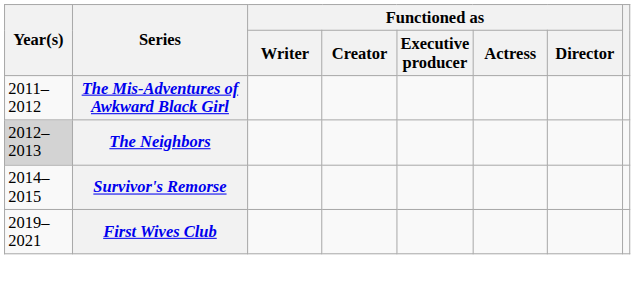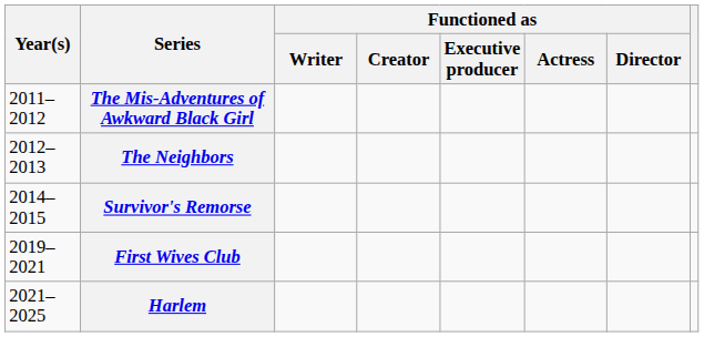 <table class="wikitable plainrowheaders sortable">
 <tr>
 <th rowspan="2">Year(s)</th>
 <th rowspan="2">Series</th>
 <th colspan="5">Functioned as</th>
 <th rowspan="2"; class="unsortable"></th>
 </tr>
 <tr>
 <th style="width:65px;">Writer</th>
 <th style="width:65px;">Creator</th>
 <th style="width:65px;">Executive producer</th>
 <th style="width:65px;">Actress</th>
 <th style="width:65px;">Director</th>
 </tr>
 <tr>
 <td>2011–2012</td>
 <th scope="row"><em><a href='#'>The Mis-Adventures of Awkward Black Girl</a></em></th>
 <td></td>
 <td></td>
 <td></td>
 <td></td>
 <td></td>
 <td align="center"></td>
 </tr>
 <tr>
-<td style="background: lightgrey;">2012–2013</td>
+<td>2012–2013</td>
 <th scope="row"><em><a href='#'>The Neighbors</a></em></th>
 <td></td>
 <td></td>
 <td></td>
 <td></td>
 <td></td>
 <td align="center"></td>
 </tr>
 <tr>
 <td>2014–2015</td>
 <th scope="row"><em><a href='#'>Survivor's Remorse</a></em></th>
 <td></td>
 <td></td>
 <td></td>
 <td></td>
 <td></td>
 <td align="center"></td>
 </tr>
 <tr>
 <td>2019–2021</td>
 <th scope="row"><em><a href='#'>First Wives Club</a></em></th>
 <td></td>
 <td></td>
 <td></td>
 <td></td>
 <td></td>
 <td align="center"></td>
 </tr>
+<tr>
+<td>2021–2025</td>
+<th scope="row"><em><a href='#'>Harlem</a></em></th>
+<td></td>
+<td></td>
+<td></td>
+<td></td>
+<td></td>
+<td align="center"></td>
+</tr>
 </table>
